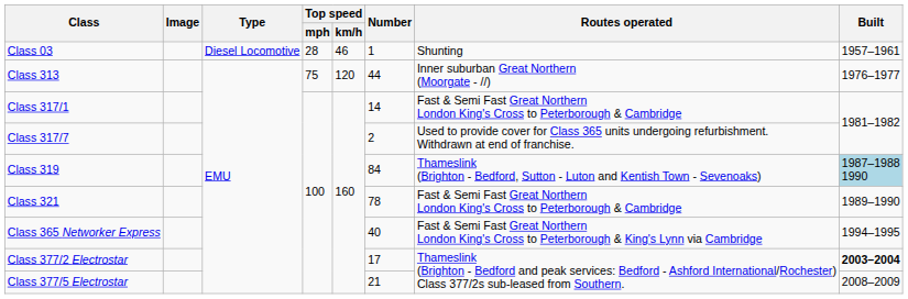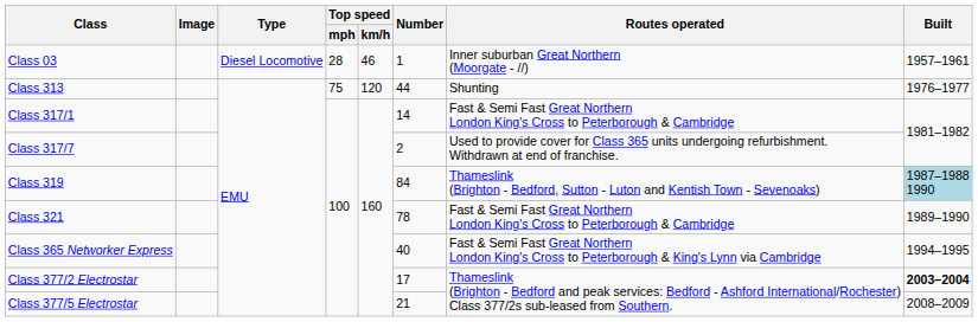 <table class="wikitable">
 <tr ---- bgcolor=#f9f9f9>
 <th rowspan="2">Class</th>
 <th rowspan="2">Image</th>
 <th rowspan="2">Type</th>
 <th colspan="2">Top speed</th>
 <th rowspan="2">Number</th>
 <th rowspan="2">Routes operated</th>
 <th rowspan="2">Built</th>
 </tr>
 <tr ---- bgcolor=#f9f9f9>
 <th>mph</th>
 <th>km/h</th>
 </tr>
 <tr>
 <td><a href='#'>Class 03</a></td>
 <td></td>
 <td><a href='#'>Diesel Locomotive</a></td>
 <td>28</td>
 <td>46</td>
 <td>1</td>
-<td>Shunting</td>
+<td>Inner suburban <a href='#'>Great Northern</a><br>(<a href='#'>Moorgate</a> - //)</td>
 <td>1957–1961</td>
 </tr>
 <tr>
 <td><a href='#'>Class 313</a></td>
 <td></td>
 <td rowspan="8"><a href='#'>EMU</a></td>
 <td>75</td>
 <td>120</td>
 <td>44</td>
-<td>Inner suburban <a href='#'>Great Northern</a><br>(<a href='#'>Moorgate</a> - //)</td>
+<td>Shunting</td>
 <td>1976–1977</td>
 </tr>
 <tr>
 <td><a href='#'>Class 317/1</a></td>
 <td></td>
 <td rowspan="7">100</td>
 <td rowspan="7">160</td>
 <td>14</td>
 <td>Fast & Semi Fast <a href='#'>Great Northern</a><br><a href='#'>London King's Cross</a> to <a href='#'>Peterborough</a> & <a href='#'>Cambridge</a></td>
 <td rowspan="2">1981–1982</td>
 </tr>
 <tr>
 <td><a href='#'>Class 317/7</a></td>
 <td></td>
 <td>2</td>
 <td>Used to provide cover for <a href='#'>Class 365</a> units undergoing refurbishment.<br>Withdrawn at end of franchise.</td>
 </tr>
 <tr>
 <td><a href='#'>Class 319</a></td>
 <td></td>
 <td>84</td>
 <td><a href='#'>Thameslink</a><br>(<a href='#'>Brighton</a> - <a href='#'>Bedford</a>, <a href='#'>Sutton</a> - <a href='#'>Luton</a> and <a href='#'>Kentish Town</a> - <a href='#'>Sevenoaks</a>)</td>
 <td style="background: lightblue;">1987–1988 <br> 1990</td>
 </tr>
 <tr>
 <td><a href='#'>Class 321</a></td>
 <td></td>
 <td>78</td>
 <td>Fast & Semi Fast <a href='#'>Great Northern</a><br><a href='#'>London King's Cross</a> to <a href='#'>Peterborough</a> & <a href='#'>Cambridge</a></td>
 <td>1989–1990</td>
 </tr>
 <tr>
 <td><a href='#'>Class 365 <em>Networker Express</em></a></td>
 <td></td>
 <td>40</td>
 <td>Fast & Semi Fast <a href='#'>Great Northern</a><br><a href='#'>London King's Cross</a> to <a href='#'>Peterborough</a> & <a href='#'>King's Lynn</a> via <a href='#'>Cambridge</a></td>
 <td>1994–1995</td>
 </tr>
 <tr>
 <td><a href='#'>Class 377/2 <em>Electrostar</em></a></td>
 <td></td>
 <td>17</td>
 <td rowspan=2><a href='#'>Thameslink</a><br>(<a href='#'>Brighton</a> - <a href='#'>Bedford</a> and peak services: <a href='#'>Bedford</a> - <a href='#'>Ashford International</a>/<a href='#'>Rochester</a>) <br>Class 377/2s sub-leased from <a href='#'>Southern</a>.</td>
 <td><strong>2003–2004</strong></td>
 </tr>
 <tr>
 <td><a href='#'>Class 377/5 <em>Electrostar</em></a></td>
 <td></td>
 <td>21</td>
 <td>2008–2009</td>
 </tr>
 </table>
